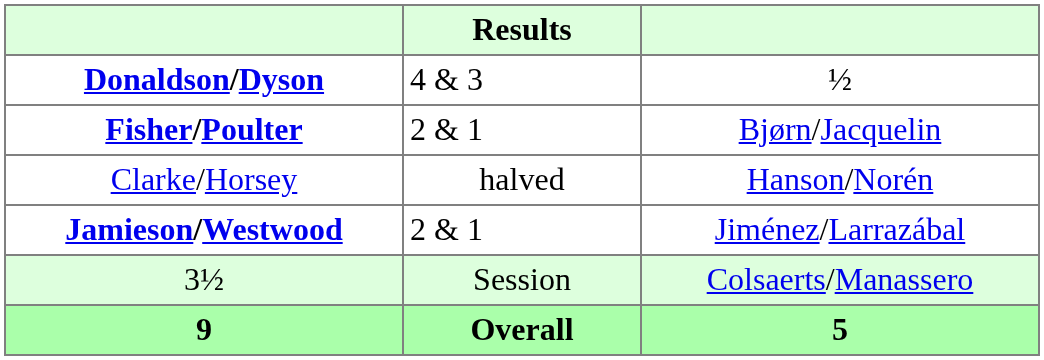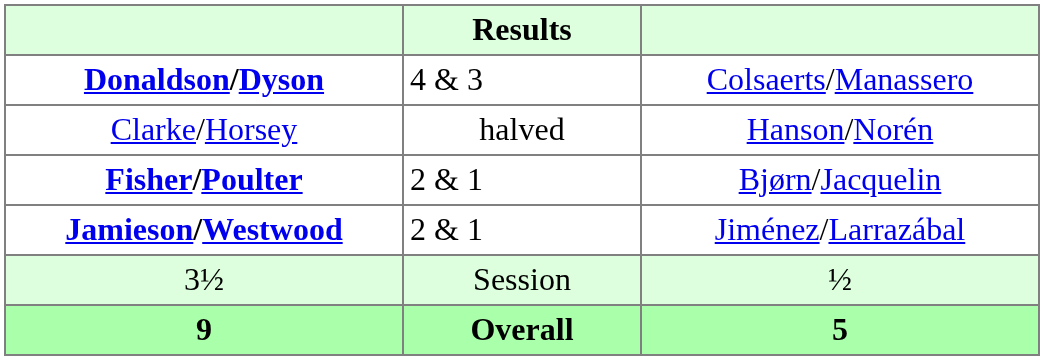 <table border="1" cellpadding="3" style="border-collapse:collapse; text-align:center;">
 <tr style="background:#ddffdd;">
 <th style="width:12em;"> </th>
 <th style="width:7em;">Results</th>
 <th style="width:12em;"></th>
 </tr>
 <tr>
 <td><strong><a href='#'>Donaldson</a>/<a href='#'>Dyson</a></strong></td>
 <td align=left> 4 & 3</td>
-<td>½</td>
+<td><a href='#'>Colsaerts</a>/<a href='#'>Manassero</a></td>
+</tr>
+<tr>
+<td><a href='#'>Clarke</a>/<a href='#'>Horsey</a></td>
+<td>halved</td>
+<td><a href='#'>Hanson</a>/<a href='#'>Norén</a></td>
 </tr>
 <tr>
 <td><strong><a href='#'>Fisher</a>/<a href='#'>Poulter</a></strong></td>
 <td align=left> 2 & 1</td>
 <td><a href='#'>Bjørn</a>/<a href='#'>Jacquelin</a></td>
-</tr>
-<tr>
-<td><a href='#'>Clarke</a>/<a href='#'>Horsey</a></td>
-<td>halved</td>
-<td><a href='#'>Hanson</a>/<a href='#'>Norén</a></td>
 </tr>
 <tr>
 <td><strong><a href='#'>Jamieson</a>/<a href='#'>Westwood</a></strong></td>
 <td align=left> 2 & 1</td>
 <td><a href='#'>Jiménez</a>/<a href='#'>Larrazábal</a></td>
 </tr>
 <tr>
 </tr>
 <tr style="background:#ddffdd;">
 <td>3½</td>
 <td>Session</td>
-<td><a href='#'>Colsaerts</a>/<a href='#'>Manassero</a></td>
+<td>½</td>
 </tr>
 <tr style="background:#aaffaa;">
 <th>9</th>
 <th>Overall</th>
 <th>5</th>
 </tr>
 </table>
